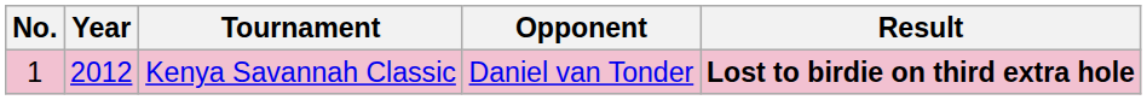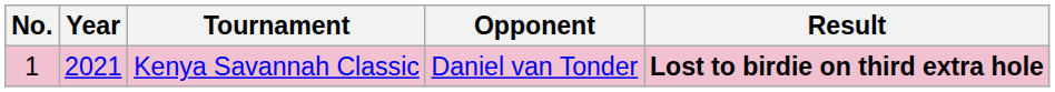 <table class="wikitable" style="font-size:95%;">
 <tr>
 <th>No.</th>
 <th>Year</th>
 <th>Tournament</th>
 <th>Opponent</th>
 <th>Result</th>
 </tr>
 <tr style="background:#F2C1D1;">
 <td align=center>1</td>
-<td><a href='#'>2012</a></td>
+<td><a href='#'>2021</a></td>
 <td><a href='#'>Kenya Savannah Classic</a></td>
 <td> <a href='#'>Daniel van Tonder</a></td>
 <td><strong>Lost to birdie on third extra hole</strong></td>
 </tr>
 </table>
